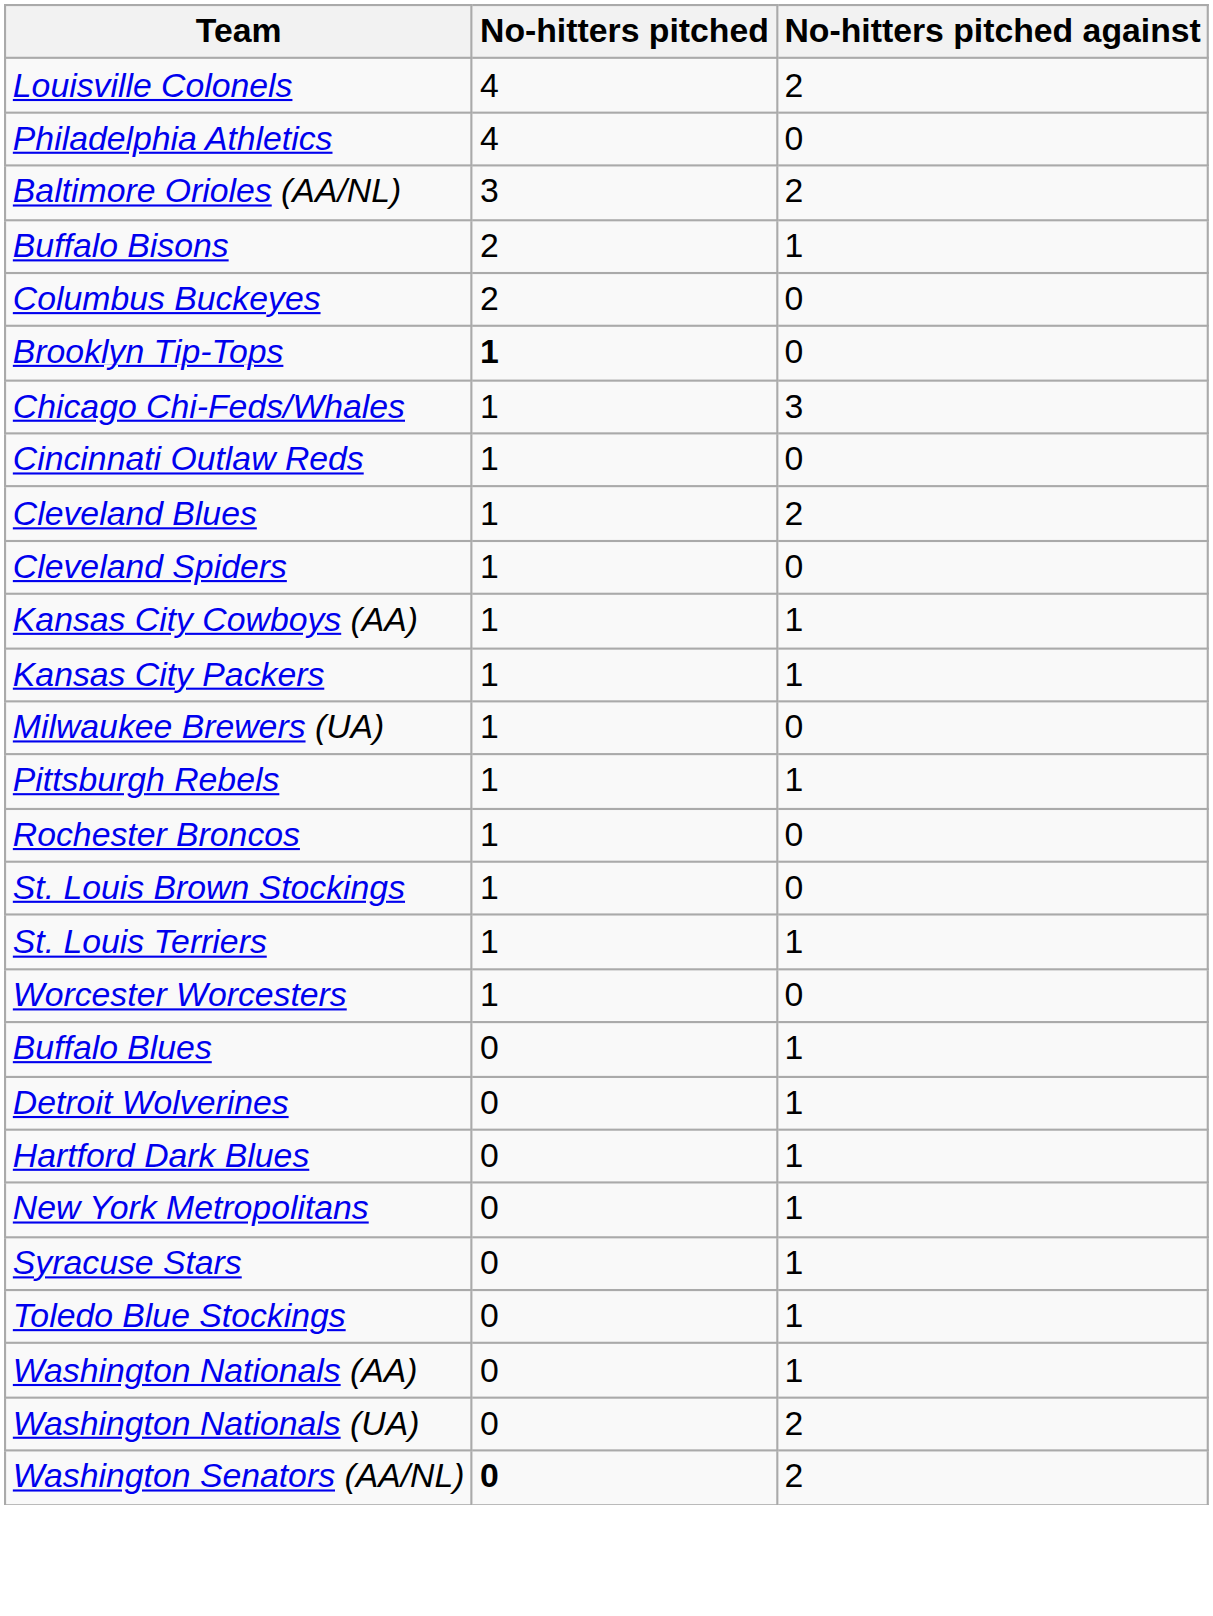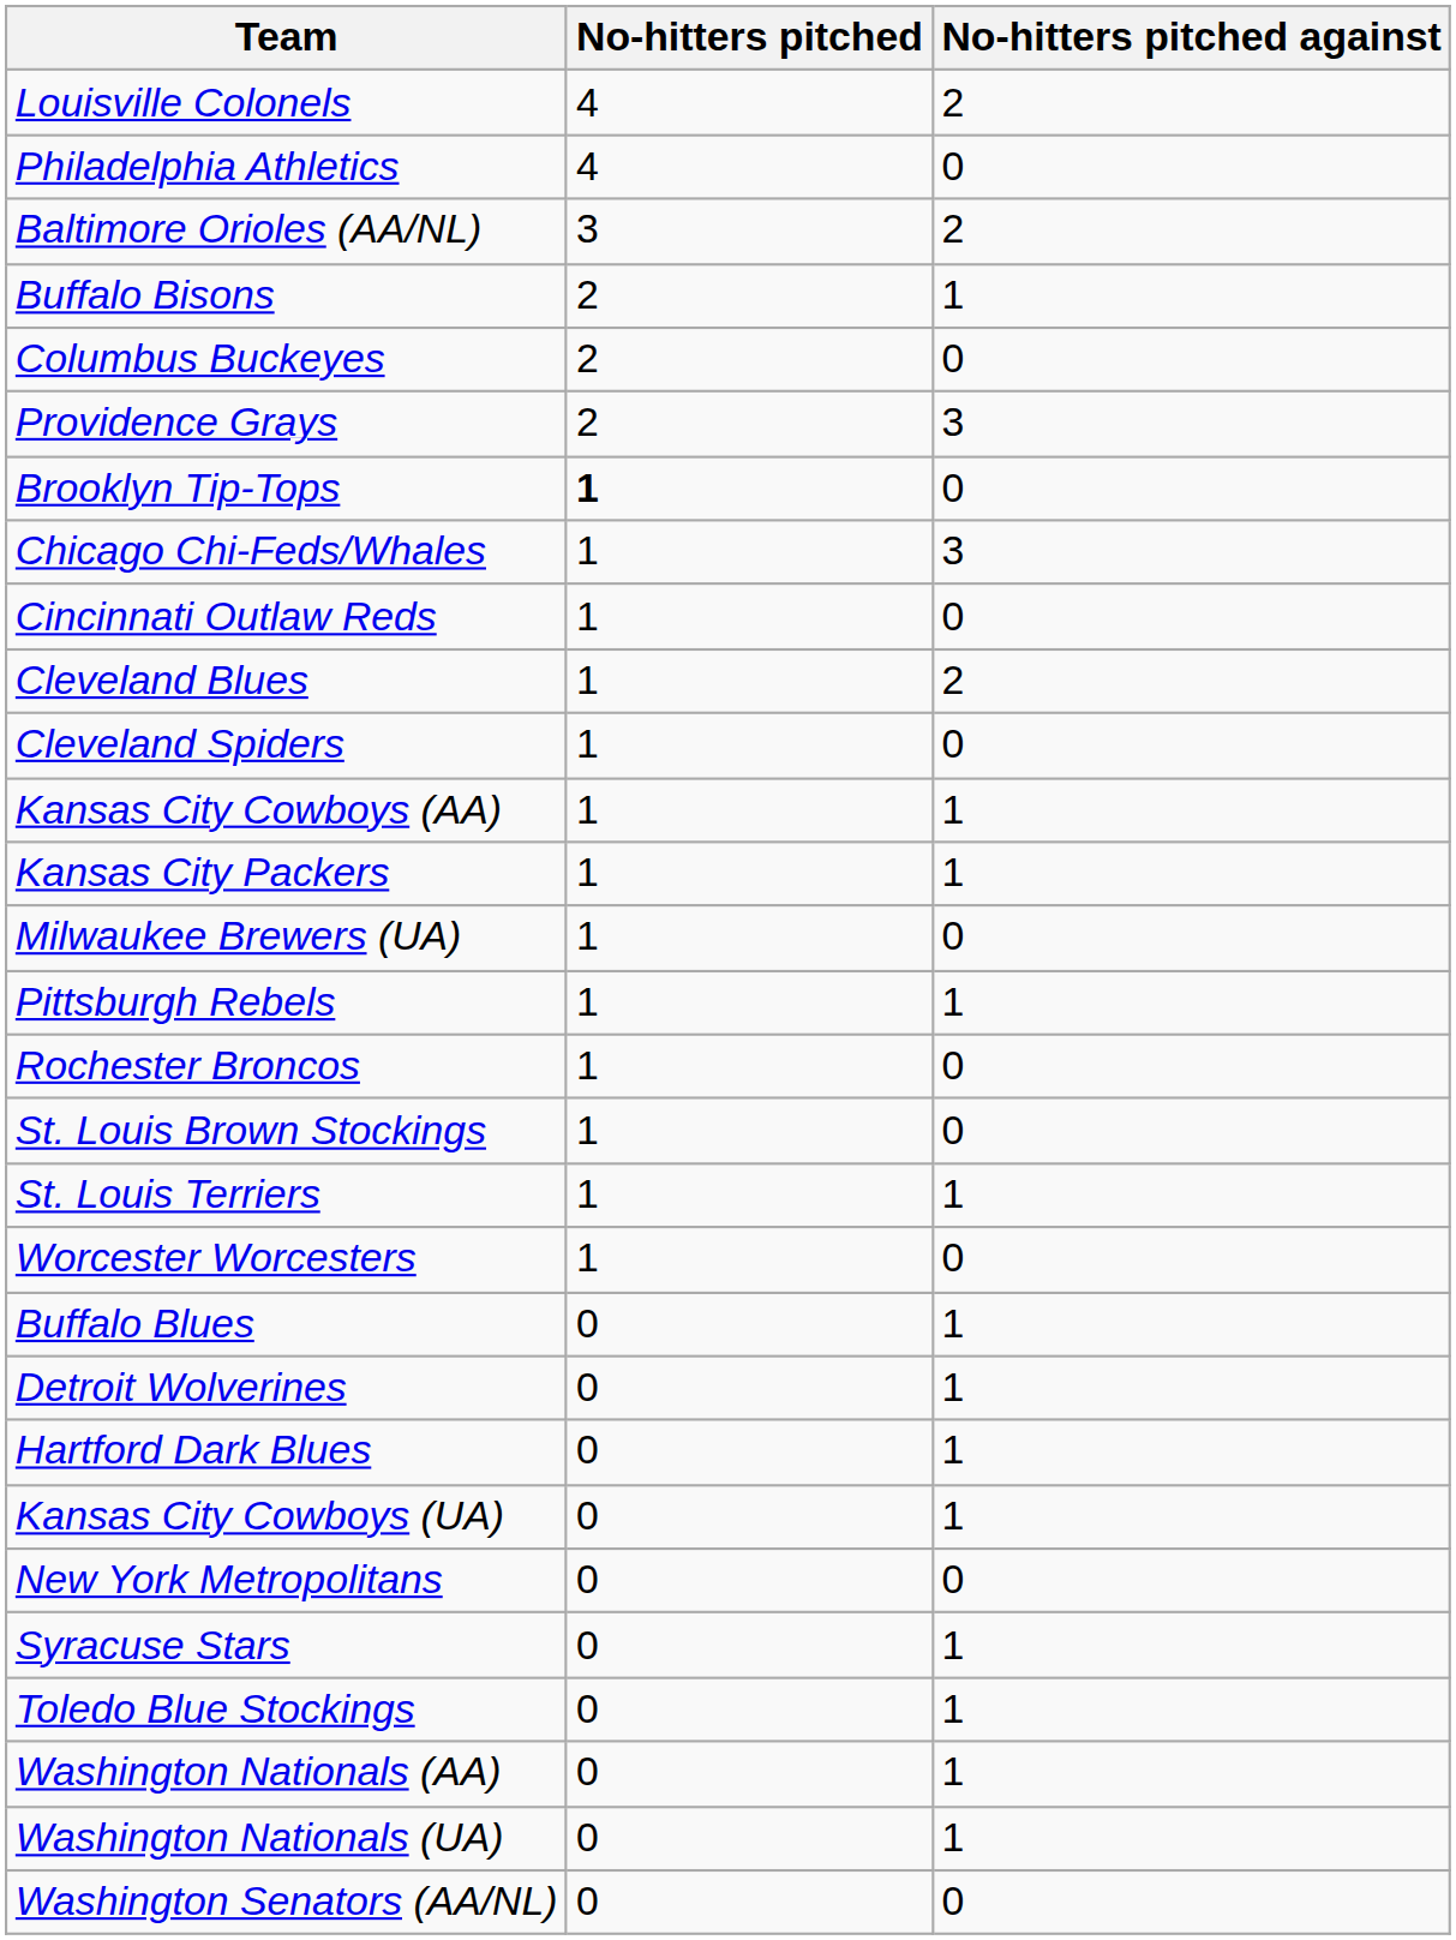 <table class="wikitable sortable plainrowheaders">
 <tr>
 <th scope="col">Team</th>
 <th scope="col">No-hitters pitched</th>
 <th scope="col">No-hitters pitched against</th>
 </tr>
 <tr>
 <td><em><a href='#'>Louisville Colonels</a></em></td>
 <td>4</td>
 <td>2</td>
 </tr>
 <tr>
 <td><em><a href='#'>Philadelphia Athletics</a></em></td>
 <td>4</td>
 <td>0</td>
 </tr>
 <tr>
 <td><em><a href='#'>Baltimore Orioles</a> (AA/NL)</em></td>
 <td>3</td>
 <td>2</td>
 </tr>
 <tr>
 <td><em><a href='#'>Buffalo Bisons</a></em></td>
 <td>2</td>
 <td>1</td>
 </tr>
 <tr>
 <td><em><a href='#'>Columbus Buckeyes</a></em></td>
 <td>2</td>
 <td>0</td>
+</tr>
+<tr>
+<td><em><a href='#'>Providence Grays</a></em></td>
+<td>2</td>
+<td>3</td>
 </tr>
 <tr>
 <td><em><a href='#'>Brooklyn Tip-Tops</a></em></td>
 <td><strong>1</strong></td>
 <td>0</td>
 </tr>
 <tr>
 <td><em><a href='#'>Chicago Chi-Feds/Whales</a></em></td>
 <td>1</td>
 <td>3</td>
 </tr>
 <tr>
 <td><em><a href='#'>Cincinnati Outlaw Reds</a></em></td>
 <td>1</td>
 <td>0</td>
 </tr>
 <tr>
 <td><em><a href='#'>Cleveland Blues</a></em></td>
 <td>1</td>
 <td>2</td>
 </tr>
 <tr>
 <td><em><a href='#'>Cleveland Spiders</a></em></td>
 <td>1</td>
 <td>0</td>
 </tr>
 <tr>
 <td><em><a href='#'>Kansas City Cowboys</a> (AA)</em></td>
 <td>1</td>
 <td>1</td>
 </tr>
 <tr>
 <td><em><a href='#'>Kansas City Packers</a></em></td>
 <td>1</td>
 <td>1</td>
 </tr>
 <tr>
 <td><em><a href='#'>Milwaukee Brewers</a> (UA)</em></td>
 <td>1</td>
 <td>0</td>
 </tr>
 <tr>
 <td><em><a href='#'>Pittsburgh Rebels</a></em></td>
 <td>1</td>
 <td>1</td>
 </tr>
 <tr>
 <td><em><a href='#'>Rochester Broncos</a></em></td>
 <td>1</td>
 <td>0</td>
 </tr>
 <tr>
 <td><em><a href='#'>St. Louis Brown Stockings</a></em></td>
 <td>1</td>
 <td>0</td>
 </tr>
 <tr>
 <td><em><a href='#'>St. Louis Terriers</a></em></td>
 <td>1</td>
 <td>1</td>
 </tr>
 <tr>
 <td><em><a href='#'>Worcester Worcesters</a></em></td>
 <td>1</td>
 <td>0</td>
 </tr>
 <tr>
 <td><em><a href='#'>Buffalo Blues</a></em></td>
 <td>0</td>
 <td>1</td>
 </tr>
 <tr>
 <td><em><a href='#'>Detroit Wolverines</a></em></td>
 <td>0</td>
 <td>1</td>
 </tr>
 <tr>
 <td><em><a href='#'>Hartford Dark Blues</a></em></td>
 <td>0</td>
 <td>1</td>
 </tr>
 <tr>
+<td><em><a href='#'>Kansas City Cowboys</a> (UA)</em></td>
+<td>0</td>
+<td>1</td>
+</tr>
+<tr>
 <td><em><a href='#'>New York Metropolitans</a></em></td>
 <td>0</td>
-<td>1</td>
+<td>0</td>
 </tr>
 <tr>
 <td><em><a href='#'>Syracuse Stars</a></em></td>
 <td>0</td>
 <td>1</td>
 </tr>
 <tr>
 <td><em><a href='#'>Toledo Blue Stockings</a></em></td>
 <td>0</td>
 <td>1</td>
 </tr>
 <tr>
 <td><em><a href='#'>Washington Nationals</a> (AA)</em></td>
 <td>0</td>
 <td>1</td>
 </tr>
 <tr>
 <td><em><a href='#'>Washington Nationals</a> (UA)</em></td>
 <td>0</td>
-<td>2</td>
+<td>1</td>
 </tr>
 <tr>
 <td><em><a href='#'>Washington Senators</a> (AA/NL)</em></td>
-<td><strong>0</strong></td>
-<td>2</td>
+<td>0</td>
+<td>0</td>
 </tr>
 </table>
